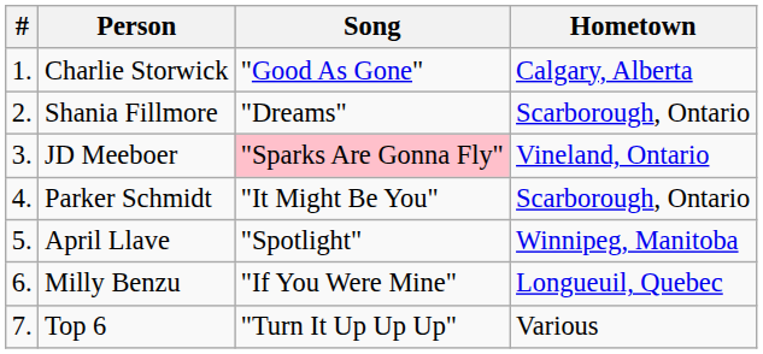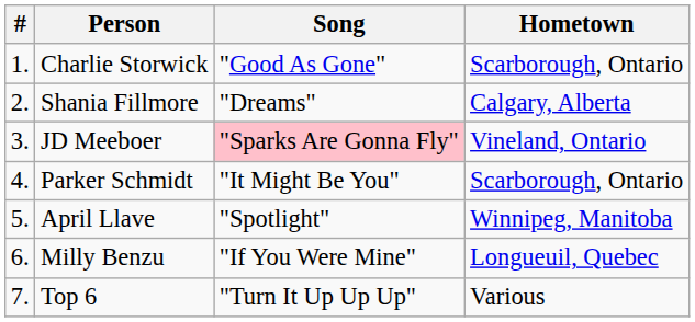 <table class="wikitable">
 <tr>
 <th>#</th>
 <th>Person</th>
 <th>Song</th>
 <th>Hometown</th>
 </tr>
 <tr>
 <td>1.</td>
 <td>Charlie Storwick</td>
 <td>"<a href='#'>Good As Gone</a>"</td>
-<td><a href='#'>Calgary, Alberta</a></td>
+<td><a href='#'>Scarborough</a>, Ontario</td>
 </tr>
 <tr>
 <td>2.</td>
 <td Shania Fillmore>Shania Fillmore</td>
 <td>"Dreams"</td>
-<td><a href='#'>Scarborough</a>, Ontario</td>
+<td><a href='#'>Calgary, Alberta</a></td>
 </tr>
 <tr>
 <td>3.</td>
 <td>JD Meeboer</td>
 <td style="background: pink;">"Sparks Are Gonna Fly"</td>
 <td><a href='#'>Vineland, Ontario</a></td>
 </tr>
 <tr>
 <td>4.</td>
 <td>Parker Schmidt</td>
 <td>"It Might Be You"</td>
 <td><a href='#'>Scarborough</a>, Ontario</td>
 </tr>
 <tr>
 <td>5.</td>
 <td>April Llave</td>
 <td>"Spotlight"</td>
 <td><a href='#'>Winnipeg, Manitoba</a></td>
 </tr>
 <tr>
 <td>6.</td>
 <td>Milly Benzu</td>
 <td>"If You Were Mine"</td>
 <td><a href='#'>Longueuil, Quebec</a></td>
 </tr>
 <tr>
 <td>7.</td>
 <td>Top 6</td>
 <td>"Turn It Up Up Up"</td>
 <td>Various</td>
 </tr>
 </table>
